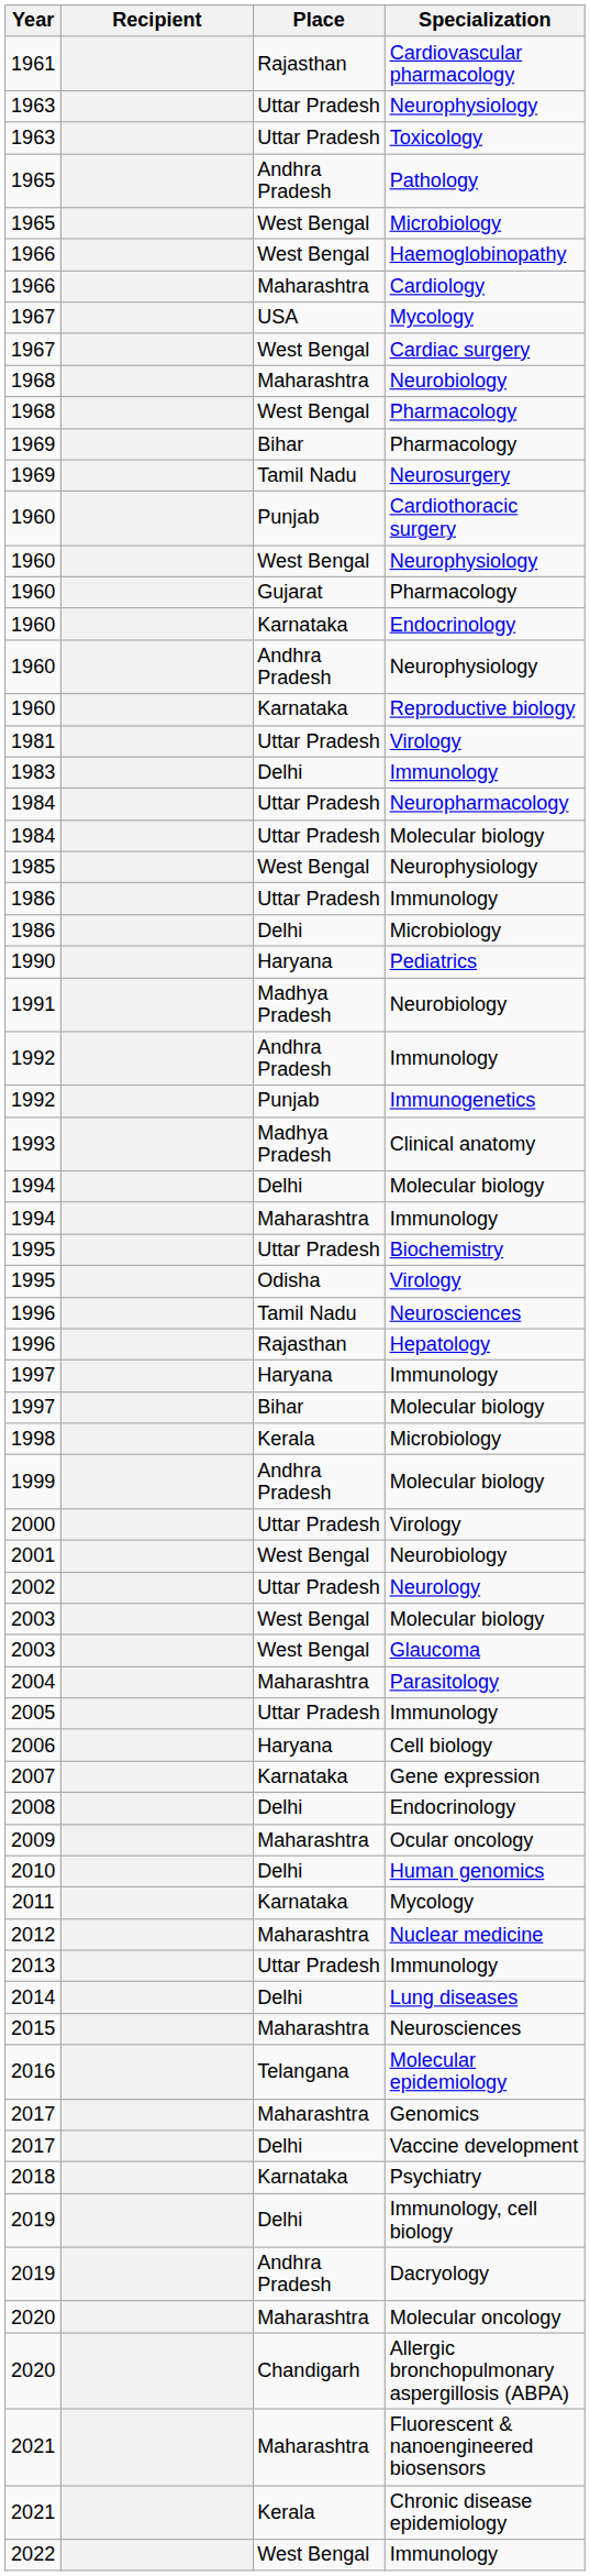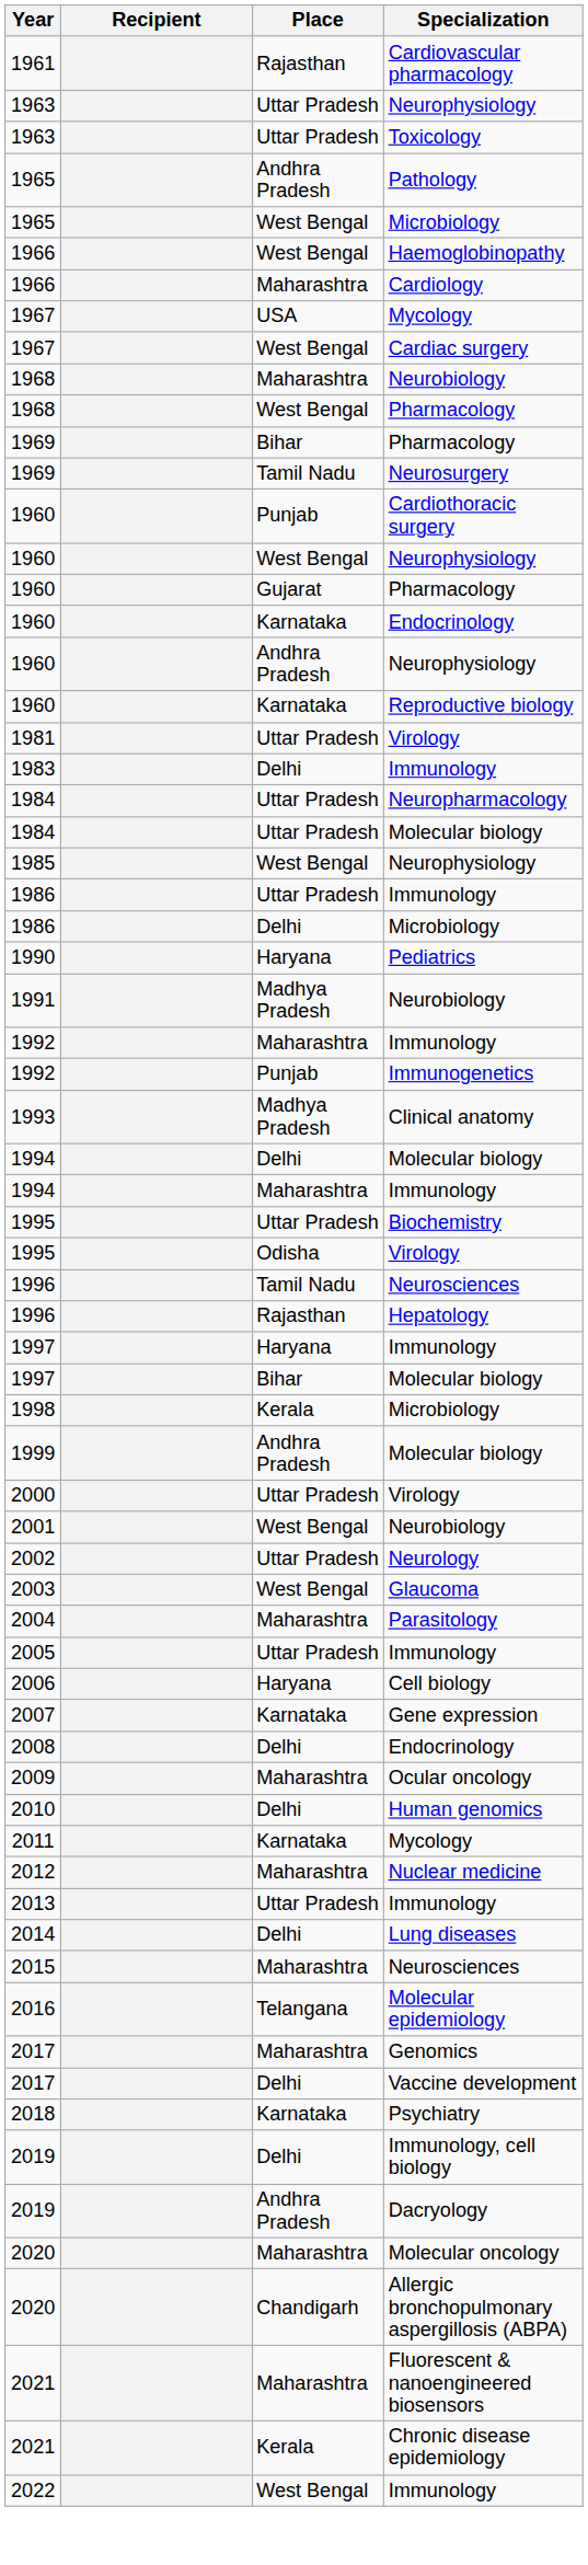 <table class="wikitable plainrowheaders sortable" style="width:75%">
 <tr>
 <th scope="col" style="width:5%">Year</th>
 <th scope="col" style="width:30%">Recipient</th>
 <th scope="col" style="width:20%">Place</th>
 <th scope="col" style="width:20%">Specialization</th>
 </tr>
 <tr>
 <td style="text-align:center;">1961</td>
 <th scope="row"></th>
 <td>Rajasthan</td>
 <td><a href='#'>Cardiovascular</a> <a href='#'>pharmacology</a></td>
 </tr>
 <tr>
 <td style="text-align:center;">1963</td>
 <th scope="row"></th>
 <td>Uttar Pradesh</td>
 <td><a href='#'>Neurophysiology</a></td>
 </tr>
 <tr>
 <td style="text-align:center;">1963</td>
 <th scope="row"></th>
 <td>Uttar Pradesh</td>
 <td><a href='#'>Toxicology</a></td>
 </tr>
 <tr>
 <td style="text-align:center;">1965</td>
 <th scope="row"></th>
 <td>Andhra Pradesh</td>
 <td><a href='#'>Pathology</a></td>
 </tr>
 <tr>
 <td style="text-align:center;">1965</td>
 <th scope="row"></th>
 <td>West Bengal</td>
 <td><a href='#'>Microbiology</a></td>
 </tr>
 <tr>
 <td style="text-align:center;">1966</td>
 <th scope="row"></th>
 <td>West Bengal</td>
 <td><a href='#'>Haemoglobinopathy</a></td>
 </tr>
 <tr>
 <td style="text-align:center;">1966</td>
 <th scope="row"></th>
 <td>Maharashtra</td>
 <td><a href='#'>Cardiology</a></td>
 </tr>
 <tr>
 <td style="text-align:center;">1967</td>
 <th scope="row"></th>
 <td>USA</td>
 <td><a href='#'>Mycology</a></td>
 </tr>
 <tr>
 <td style="text-align:center;">1967</td>
 <th scope="row"></th>
 <td>West Bengal</td>
 <td><a href='#'>Cardiac surgery</a></td>
 </tr>
 <tr>
 <td style="text-align:center;">1968</td>
 <th scope="row"></th>
 <td>Maharashtra</td>
 <td><a href='#'>Neurobiology</a></td>
 </tr>
 <tr>
 <td style="text-align:center;">1968</td>
 <th scope="row"></th>
 <td>West Bengal</td>
 <td><a href='#'>Pharmacology</a></td>
 </tr>
 <tr>
 <td style="text-align:center;">1969</td>
 <th scope="row"></th>
 <td>Bihar</td>
 <td>Pharmacology</td>
 </tr>
 <tr>
 <td style="text-align:center;">1969</td>
 <th scope="row"></th>
 <td>Tamil Nadu</td>
 <td><a href='#'>Neurosurgery</a></td>
 </tr>
 <tr>
 <td style="text-align:center;">1960</td>
 <th scope="row"></th>
 <td>Punjab</td>
 <td><a href='#'>Cardiothoracic surgery</a></td>
 </tr>
 <tr>
 <td style="text-align:center;">1960</td>
 <th scope="row"></th>
 <td>West Bengal</td>
 <td><a href='#'>Neurophysiology</a></td>
 </tr>
 <tr>
 <td style="text-align:center;">1960</td>
 <th scope="row"></th>
 <td>Gujarat</td>
 <td>Pharmacology</td>
 </tr>
 <tr>
 <td style="text-align:center;">1960</td>
 <th scope="row"></th>
 <td>Karnataka</td>
 <td><a href='#'>Endocrinology</a></td>
 </tr>
 <tr>
 <td style="text-align:center;">1960</td>
 <th scope="row"></th>
 <td>Andhra Pradesh</td>
 <td>Neurophysiology</td>
 </tr>
 <tr>
 <td style="text-align:center;">1960</td>
 <th scope="row"></th>
 <td>Karnataka</td>
 <td><a href='#'>Reproductive biology</a></td>
 </tr>
 <tr>
 <td style="text-align:center;">1981</td>
 <th scope="row"></th>
 <td>Uttar Pradesh</td>
 <td><a href='#'>Virology</a></td>
 </tr>
 <tr>
 <td style="text-align:center;">1983</td>
 <th scope="row"></th>
 <td>Delhi</td>
 <td><a href='#'>Immunology</a></td>
 </tr>
 <tr>
 <td style="text-align:center;">1984</td>
 <th scope="row"></th>
 <td>Uttar Pradesh</td>
 <td><a href='#'>Neuropharmacology</a></td>
 </tr>
 <tr>
 <td style="text-align:center;">1984</td>
 <th scope="row"></th>
 <td>Uttar Pradesh</td>
 <td>Molecular biology</td>
 </tr>
 <tr>
 <td style="text-align:center;">1985</td>
 <th scope="row"></th>
 <td>West Bengal</td>
 <td>Neurophysiology</td>
 </tr>
 <tr>
 <td style="text-align:center;">1986</td>
 <th scope="row"></th>
 <td>Uttar Pradesh</td>
 <td>Immunology</td>
 </tr>
 <tr>
 <td style="text-align:center;">1986</td>
 <th scope="row"></th>
 <td>Delhi</td>
 <td>Microbiology</td>
 </tr>
 <tr>
 <td style="text-align:center;">1990</td>
 <th scope="row"></th>
 <td>Haryana</td>
 <td><a href='#'>Pediatrics</a></td>
 </tr>
 <tr>
 <td style="text-align:center;">1991</td>
 <th scope="row"></th>
 <td>Madhya Pradesh</td>
 <td>Neurobiology</td>
 </tr>
 <tr>
 <td style="text-align:center;">1992</td>
 <th scope="row"></th>
-<td>Andhra Pradesh</td>
+<td>Maharashtra</td>
 <td>Immunology</td>
 </tr>
 <tr>
 <td style="text-align:center;">1992</td>
 <th scope="row"></th>
 <td>Punjab</td>
 <td><a href='#'>Immunogenetics</a></td>
 </tr>
 <tr>
 <td style="text-align:center;">1993</td>
 <th scope="row"></th>
 <td>Madhya Pradesh</td>
 <td>Clinical anatomy</td>
 </tr>
 <tr>
 <td style="text-align:center;">1994</td>
 <th scope="row"></th>
 <td>Delhi</td>
 <td>Molecular biology</td>
 </tr>
 <tr>
 <td style="text-align:center;">1994</td>
 <th scope="row"></th>
 <td>Maharashtra</td>
 <td>Immunology</td>
 </tr>
 <tr>
 <td style="text-align:center;">1995</td>
 <th scope="row"></th>
 <td>Uttar Pradesh</td>
 <td><a href='#'>Biochemistry</a></td>
 </tr>
 <tr>
 <td style="text-align:center;">1995</td>
 <th scope="row"></th>
 <td>Odisha</td>
 <td><a href='#'>Virology</a></td>
 </tr>
 <tr>
 <td style="text-align:center;">1996</td>
 <th scope="row"></th>
 <td>Tamil Nadu</td>
 <td><a href='#'>Neurosciences</a></td>
 </tr>
 <tr>
 <td style="text-align:center;">1996</td>
 <th scope="row"></th>
 <td>Rajasthan</td>
 <td><a href='#'>Hepatology</a></td>
 </tr>
 <tr>
 <td style="text-align:center;">1997</td>
 <th scope="row"></th>
 <td>Haryana</td>
 <td>Immunology</td>
 </tr>
 <tr>
 <td style="text-align:center;">1997</td>
 <th scope="row"></th>
 <td>Bihar</td>
 <td>Molecular biology</td>
 </tr>
 <tr>
 <td style="text-align:center;">1998</td>
 <th scope="row"></th>
 <td>Kerala</td>
 <td>Microbiology</td>
 </tr>
 <tr>
 <td style="text-align:center;">1999</td>
 <th scope="row"></th>
 <td>Andhra Pradesh</td>
 <td>Molecular biology</td>
 </tr>
 <tr>
 <td style="text-align:center;">2000</td>
 <th scope="row"></th>
 <td>Uttar Pradesh</td>
 <td>Virology</td>
 </tr>
 <tr>
 <td style="text-align:center;">2001</td>
 <th scope="row"></th>
 <td>West Bengal</td>
 <td>Neurobiology</td>
 </tr>
 <tr>
 <td style="text-align:center;">2002</td>
 <th scope="row"></th>
 <td>Uttar Pradesh</td>
 <td><a href='#'>Neurology</a></td>
-</tr>
-<tr>
-<td style="text-align:center;">2003</td>
-<th scope="row"></th>
-<td>West Bengal</td>
-<td>Molecular biology</td>
 </tr>
 <tr>
 <td style="text-align:center;">2003</td>
 <th scope="row"></th>
 <td>West Bengal</td>
 <td><a href='#'>Glaucoma</a></td>
 </tr>
 <tr>
 <td style="text-align:center;">2004</td>
 <th scope="row"></th>
 <td>Maharashtra</td>
 <td><a href='#'>Parasitology</a></td>
 </tr>
 <tr>
 <td style="text-align:center;">2005</td>
 <th scope="row"></th>
 <td>Uttar Pradesh</td>
 <td>Immunology</td>
 </tr>
 <tr>
 <td style="text-align:center;">2006</td>
 <th scope="row"></th>
 <td>Haryana</td>
 <td>Cell biology</td>
 </tr>
 <tr>
 <td style="text-align:center;">2007</td>
 <th scope="row"></th>
 <td>Karnataka</td>
 <td>Gene expression</td>
 </tr>
 <tr>
 <td style="text-align:center;">2008</td>
 <th scope="row"></th>
 <td>Delhi</td>
 <td>Endocrinology</td>
 </tr>
 <tr>
 <td style="text-align:center;">2009</td>
 <th scope="row"></th>
 <td>Maharashtra</td>
 <td>Ocular oncology</td>
 </tr>
 <tr>
 <td style="text-align:center;">2010</td>
 <th scope="row"></th>
 <td>Delhi</td>
 <td><a href='#'>Human genomics</a></td>
 </tr>
 <tr>
 <td style="text-align:center;">2011</td>
 <th scope="row"></th>
 <td>Karnataka</td>
 <td>Mycology</td>
 </tr>
 <tr>
 <td style="text-align:center;">2012</td>
 <th scope="row"></th>
 <td>Maharashtra</td>
 <td><a href='#'>Nuclear medicine</a></td>
 </tr>
 <tr>
 <td style="text-align:center;">2013</td>
 <th scope="row"></th>
 <td>Uttar Pradesh</td>
 <td>Immunology</td>
 </tr>
 <tr>
 <td style="text-align:center;">2014</td>
 <th scope="row"></th>
 <td>Delhi</td>
 <td><a href='#'>Lung diseases</a></td>
 </tr>
 <tr>
 <td style="text-align:center;">2015</td>
 <th scope="row"></th>
 <td>Maharashtra</td>
 <td>Neurosciences</td>
 </tr>
 <tr>
 <td style="text-align:center;">2016</td>
 <th scope="row"></th>
 <td>Telangana</td>
 <td><a href='#'>Molecular epidemiology</a></td>
 </tr>
 <tr>
 <td style="text-align:center;">2017</td>
 <th scope="row"></th>
 <td>Maharashtra</td>
 <td>Genomics</td>
 </tr>
 <tr>
 <td style="text-align:center;">2017</td>
 <th scope="row"></th>
 <td>Delhi</td>
 <td>Vaccine development</td>
 </tr>
 <tr>
 <td style="text-align:center;">2018</td>
 <th scope="row"></th>
 <td>Karnataka</td>
 <td>Psychiatry</td>
 </tr>
 <tr>
 <td style="text-align:center;">2019</td>
 <th scope="row"></th>
 <td>Delhi</td>
 <td>Immunology, cell biology</td>
 </tr>
 <tr>
 <td style="text-align:center;">2019</td>
 <th scope="row"></th>
 <td>Andhra Pradesh</td>
 <td>Dacryology</td>
 </tr>
 <tr>
 <td style="text-align:center;">2020</td>
 <th scope="row"></th>
 <td>Maharashtra</td>
 <td>Molecular oncology</td>
 </tr>
 <tr>
 <td style="text-align:center;">2020</td>
 <th scope="row"></th>
 <td>Chandigarh</td>
 <td>Allergic bronchopulmonary aspergillosis (ABPA)</td>
 </tr>
 <tr>
 <td style="text-align:center;">2021</td>
 <th scope="row"></th>
 <td>Maharashtra</td>
 <td>Fluorescent & nanoengineered biosensors</td>
 </tr>
 <tr>
 <td style="text-align:center;">2021</td>
 <th scope="row"></th>
 <td>Kerala</td>
 <td>Chronic disease epidemiology</td>
 </tr>
 <tr>
 <td style="text-align:center;">2022</td>
 <th scope="row"></th>
 <td>West Bengal</td>
 <td>Immunology</td>
 </tr>
 </table>
